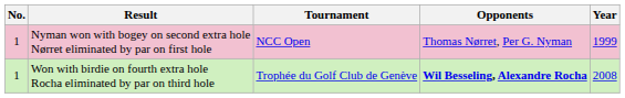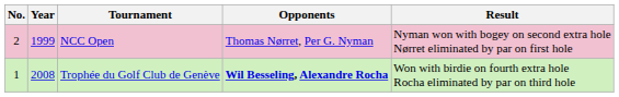 <table class="wikitable" style="font-size:95%;">
 <tr>
 <th>No.</th>
-<th>Result</th>
+<th>Year</th>
 <th>Tournament</th>
 <th>Opponents</th>
-<th>Year</th>
+<th>Result</th>
 </tr>
 <tr style="background:#F2C1D1;">
-<td align=center>1</td>
-<td>Nyman won with bogey on second extra hole<br>Nørret eliminated by par on first hole</td>
+<td align=center>2</td>
+<td><a href='#'>1999</a></td>
 <td><a href='#'>NCC Open</a></td>
 <td> <a href='#'>Thomas Nørret</a>,  <a href='#'>Per G. Nyman</a></td>
-<td><a href='#'>1999</a></td>
+<td>Nyman won with bogey on second extra hole<br>Nørret eliminated by par on first hole</td>
 </tr>
 <tr style="background:#D0F0C0;">
 <td align=center>1</td>
-<td>Won with birdie on fourth extra hole<br>Rocha eliminated by par on third hole</td>
+<td><a href='#'>2008</a></td>
 <td><a href='#'>Trophée du Golf Club de Genève</a></td>
 <td><strong> <a href='#'>Wil Besseling</a>,  <a href='#'>Alexandre Rocha</a></strong></td>
-<td><a href='#'>2008</a></td>
+<td>Won with birdie on fourth extra hole<br>Rocha eliminated by par on third hole</td>
 </tr>
 </table>
